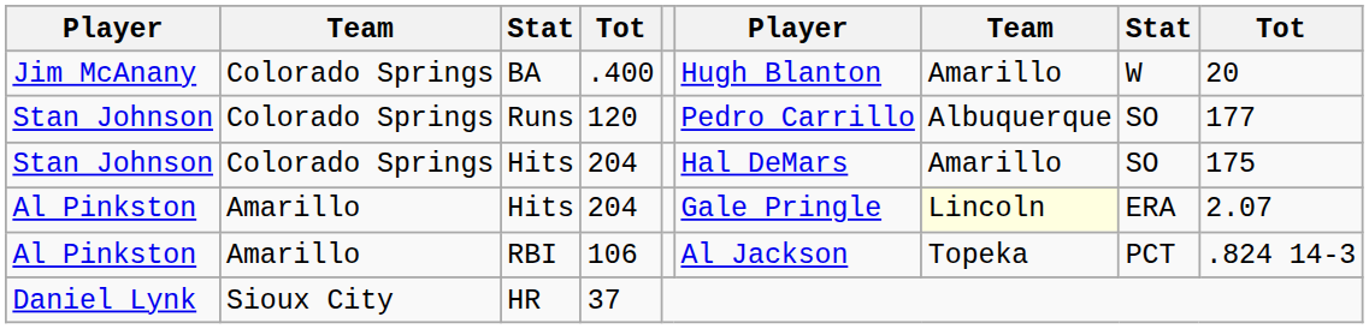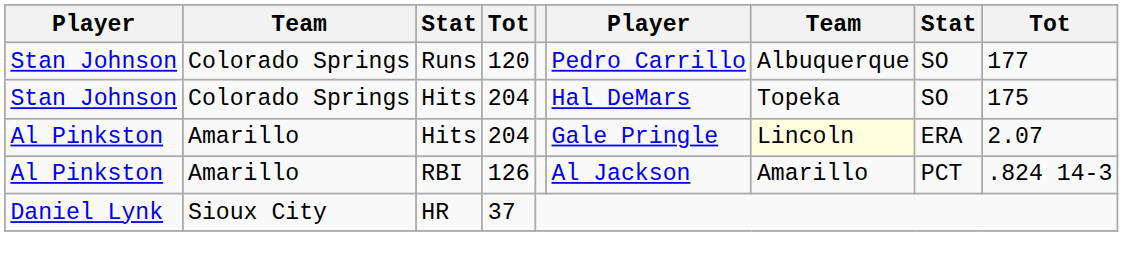 <table class="wikitable">
 <tr>
 <th>Player</th>
 <th>Team</th>
 <th>Stat</th>
 <th>Tot</th>
 <th></th>
 <th>Player</th>
 <th>Team</th>
 <th>Stat</th>
 <th>Tot</th>
-</tr>
-<tr>
-<td><a href='#'>Jim McAnany</a></td>
-<td>Colorado Springs</td>
-<td>BA</td>
-<td>.400</td>
-<td></td>
-<td><a href='#'>Hugh Blanton</a></td>
-<td>Amarillo</td>
-<td>W</td>
-<td>20</td>
 </tr>
 <tr>
 <td><a href='#'>Stan Johnson</a></td>
 <td>Colorado Springs</td>
 <td>Runs</td>
 <td>120</td>
 <td></td>
 <td><a href='#'>Pedro Carrillo</a></td>
 <td>Albuquerque</td>
 <td>SO</td>
 <td>177</td>
 </tr>
 <tr>
 <td><a href='#'>Stan Johnson</a></td>
 <td>Colorado Springs</td>
 <td>Hits</td>
 <td>204</td>
 <td></td>
 <td><a href='#'>Hal DeMars</a></td>
-<td>Amarillo</td>
+<td>Topeka</td>
 <td>SO</td>
 <td>175</td>
 </tr>
 <tr>
 <td><a href='#'>Al Pinkston</a></td>
 <td>Amarillo</td>
 <td>Hits</td>
 <td>204</td>
 <td></td>
 <td><a href='#'>Gale Pringle</a></td>
 <td style="background: lightyellow;">Lincoln</td>
 <td>ERA</td>
 <td>2.07</td>
 </tr>
 <tr>
 <td><a href='#'>Al Pinkston</a></td>
 <td>Amarillo</td>
 <td>RBI</td>
-<td>106</td>
+<td>126</td>
 <td></td>
 <td><a href='#'>Al Jackson</a></td>
-<td>Topeka</td>
+<td>Amarillo</td>
 <td>PCT</td>
 <td>.824 14-3</td>
 </tr>
 <tr>
 <td><a href='#'>Daniel Lynk</a></td>
 <td>Sioux City</td>
 <td>HR</td>
 <td>37</td>
 </tr>
 </table>
